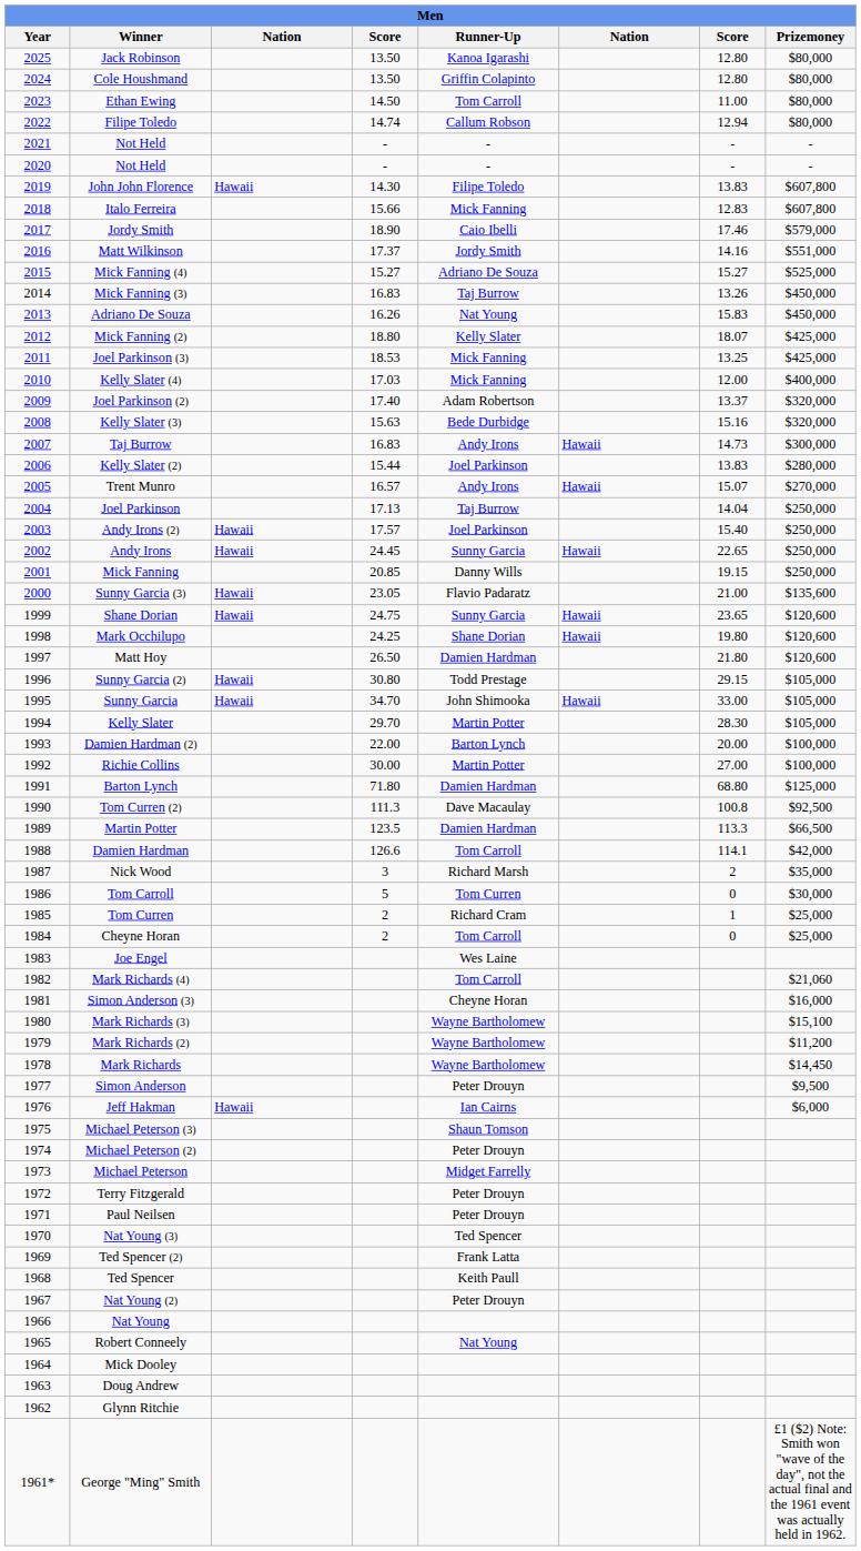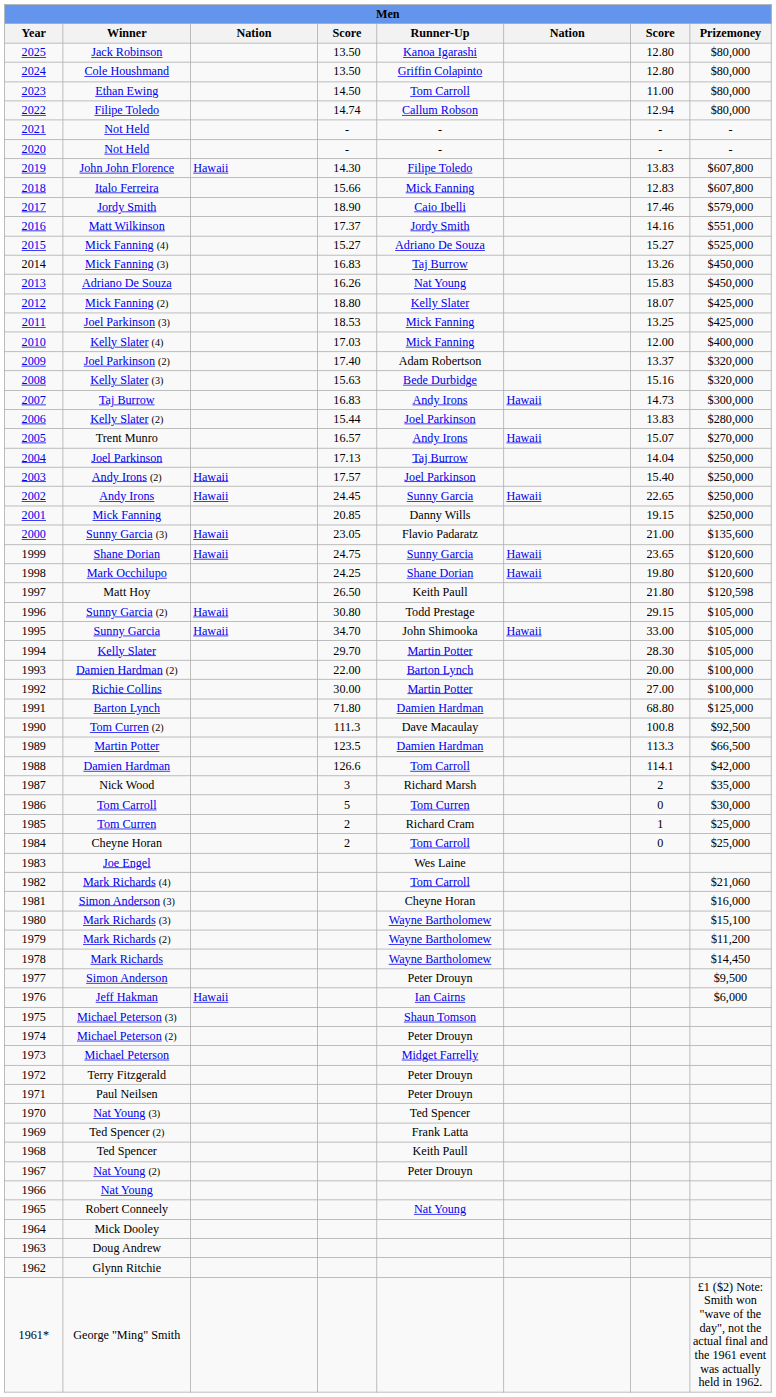 <table class="wikitable" border="1">
 <tr>
 <td colspan="8"  style="text-align:center; background:#6495ed;"><strong>Men</strong></td>
 </tr>
 <tr>
 <th width=70>Year</th>
 <th width=160>Winner</th>
 <th width=160>Nation</th>
 <th width=70>Score</th>
 <th width=160>Runner-Up</th>
 <th width=160>Nation</th>
 <th width=70>Score</th>
 <th width=100>Prizemoney</th>
 </tr>
 <tr>
 <td align=center><a href='#'>2025</a></td>
 <td align=center><a href='#'>Jack Robinson</a></td>
 <td></td>
 <td align=center>13.50</td>
 <td align=center><a href='#'>Kanoa Igarashi</a></td>
 <td></td>
 <td align=center>12.80</td>
 <td align=center>$80,000</td>
 </tr>
 <tr>
 <td align=center><a href='#'>2024</a></td>
 <td align=center><a href='#'>Cole Houshmand</a></td>
 <td></td>
 <td align=center>13.50</td>
 <td align=center><a href='#'>Griffin Colapinto</a></td>
 <td></td>
 <td align=center>12.80</td>
 <td align=center>$80,000</td>
 </tr>
 <tr>
 <td align=center><a href='#'>2023</a></td>
 <td align=center><a href='#'>Ethan Ewing</a></td>
 <td></td>
 <td align=center>14.50</td>
 <td align=center><a href='#'>Tom Carroll</a></td>
 <td></td>
 <td align=center>11.00</td>
 <td align=center>$80,000</td>
 </tr>
 <tr>
 <td align=center><a href='#'>2022</a></td>
 <td align=center><a href='#'>Filipe Toledo</a></td>
 <td></td>
 <td align=center>14.74</td>
 <td align=center><a href='#'>Callum Robson</a></td>
 <td></td>
 <td align=center>12.94</td>
 <td align=center>$80,000</td>
 </tr>
 <tr>
 <td align=center><a href='#'>2021</a></td>
 <td align=center><a href='#'>Not Held</a></td>
 <td></td>
 <td align=center>-</td>
 <td align=center>-</td>
 <td></td>
 <td align=center>-</td>
 <td align=center>-</td>
 </tr>
 <tr>
 <td align=center><a href='#'>2020</a></td>
 <td align=center><a href='#'>Not Held</a></td>
 <td></td>
 <td align=center>-</td>
 <td align=center>-</td>
 <td></td>
 <td align=center>-</td>
 <td align=center>-</td>
 </tr>
 <tr>
 <td align=center><a href='#'>2019</a></td>
 <td align=center><a href='#'>John John Florence</a></td>
 <td> <a href='#'>Hawaii</a></td>
 <td align=center>14.30</td>
 <td align=center><a href='#'>Filipe Toledo</a></td>
 <td></td>
 <td align=center>13.83</td>
 <td align=center>$607,800</td>
 </tr>
 <tr>
 <td align=center><a href='#'>2018</a></td>
 <td align=center><a href='#'>Italo Ferreira</a></td>
 <td></td>
 <td align=center>15.66</td>
 <td align=center><a href='#'>Mick Fanning</a></td>
 <td></td>
 <td align=center>12.83</td>
 <td align=center>$607,800</td>
 </tr>
 <tr>
 <td align=center><a href='#'>2017</a></td>
 <td align=center><a href='#'>Jordy Smith</a></td>
 <td></td>
 <td align=center>18.90</td>
 <td align=center><a href='#'>Caio Ibelli</a></td>
 <td></td>
 <td align=center>17.46</td>
 <td align=center>$579,000</td>
 </tr>
 <tr>
 <td align=center><a href='#'>2016</a></td>
 <td align=center><a href='#'>Matt Wilkinson</a></td>
 <td></td>
 <td align=center>17.37</td>
 <td align=center><a href='#'>Jordy Smith</a></td>
 <td></td>
 <td align=center>14.16</td>
 <td align=center>$551,000</td>
 </tr>
 <tr>
 <td align=center><a href='#'>2015</a></td>
 <td align=center><a href='#'>Mick Fanning</a> <small>(4)</small></td>
 <td></td>
 <td align=center>15.27</td>
 <td align=center><a href='#'>Adriano De Souza</a></td>
 <td></td>
 <td align=center>15.27</td>
 <td align=center>$525,000</td>
 </tr>
 <tr>
 <td align=center>2014</td>
 <td align=center><a href='#'>Mick Fanning</a> <small>(3)</small></td>
 <td></td>
 <td align=center>16.83</td>
 <td align=center><a href='#'>Taj Burrow</a></td>
 <td></td>
 <td align=center>13.26</td>
 <td align=center>$450,000</td>
 </tr>
 <tr>
 <td align=center><a href='#'>2013</a></td>
 <td align=center><a href='#'>Adriano De Souza</a></td>
 <td></td>
 <td align=center>16.26</td>
 <td align=center><a href='#'>Nat Young</a></td>
 <td></td>
 <td align=center>15.83</td>
 <td align=center>$450,000</td>
 </tr>
 <tr>
 <td align=center><a href='#'>2012</a></td>
 <td align=center><a href='#'>Mick Fanning</a> <small>(2)</small></td>
 <td></td>
 <td align=center>18.80</td>
 <td align=center><a href='#'>Kelly Slater</a></td>
 <td></td>
 <td align=center>18.07</td>
 <td align=center>$425,000</td>
 </tr>
 <tr>
 <td align=center><a href='#'>2011</a></td>
 <td align=center><a href='#'>Joel Parkinson</a> <small>(3)</small></td>
 <td></td>
 <td align=center>18.53</td>
 <td align=center><a href='#'>Mick Fanning</a></td>
 <td></td>
 <td align=center>13.25</td>
 <td align=center>$425,000</td>
 </tr>
 <tr>
 <td align=center><a href='#'>2010</a></td>
 <td align=center><a href='#'>Kelly Slater</a> <small>(4)</small></td>
 <td></td>
 <td align=center>17.03</td>
 <td align=center><a href='#'>Mick Fanning</a></td>
 <td></td>
 <td align=center>12.00</td>
 <td align=center>$400,000</td>
 </tr>
 <tr>
 <td align=center><a href='#'>2009</a></td>
 <td align=center><a href='#'>Joel Parkinson</a> <small>(2)</small></td>
 <td></td>
 <td align=center>17.40</td>
 <td align=center>Adam Robertson</td>
 <td></td>
 <td align=center>13.37</td>
 <td align=center>$320,000</td>
 </tr>
 <tr>
 <td align=center><a href='#'>2008</a></td>
 <td align=center><a href='#'>Kelly Slater</a> <small>(3)</small></td>
 <td></td>
 <td align=center>15.63</td>
 <td align=center><a href='#'>Bede Durbidge</a></td>
 <td></td>
 <td align=center>15.16</td>
 <td align=center>$320,000</td>
 </tr>
 <tr>
 <td align=center><a href='#'>2007</a></td>
 <td align=center><a href='#'>Taj Burrow</a></td>
 <td></td>
 <td align=center>16.83</td>
 <td align=center><a href='#'>Andy Irons</a></td>
 <td> <a href='#'>Hawaii</a></td>
 <td align=center>14.73</td>
 <td align=center>$300,000</td>
 </tr>
 <tr>
 <td align=center><a href='#'>2006</a></td>
 <td align=center><a href='#'>Kelly Slater</a> <small>(2)</small></td>
 <td></td>
 <td align=center>15.44</td>
 <td align=center><a href='#'>Joel Parkinson</a></td>
 <td></td>
 <td align=center>13.83</td>
 <td align=center>$280,000</td>
 </tr>
 <tr>
 <td align=center><a href='#'>2005</a></td>
 <td align=center>Trent Munro</td>
 <td></td>
 <td align=center>16.57</td>
 <td align=center><a href='#'>Andy Irons</a></td>
 <td> <a href='#'>Hawaii</a></td>
 <td align=center>15.07</td>
 <td align=center>$270,000</td>
 </tr>
 <tr>
 <td align=center><a href='#'>2004</a></td>
 <td align=center><a href='#'>Joel Parkinson</a></td>
 <td></td>
 <td align=center>17.13</td>
 <td align=center><a href='#'>Taj Burrow</a></td>
 <td></td>
 <td align=center>14.04</td>
 <td align=center>$250,000</td>
 </tr>
 <tr>
 <td align=center><a href='#'>2003</a></td>
 <td align=center><a href='#'>Andy Irons</a> <small>(2)</small></td>
 <td> <a href='#'>Hawaii</a></td>
 <td align=center>17.57</td>
 <td align=center><a href='#'>Joel Parkinson</a></td>
 <td></td>
 <td align=center>15.40</td>
 <td align=center>$250,000</td>
 </tr>
 <tr>
 <td align=center><a href='#'>2002</a></td>
 <td align=center><a href='#'>Andy Irons</a></td>
 <td> <a href='#'>Hawaii</a></td>
 <td align=center>24.45</td>
 <td align=center><a href='#'>Sunny Garcia</a></td>
 <td> <a href='#'>Hawaii</a></td>
 <td align=center>22.65</td>
 <td align=center>$250,000</td>
 </tr>
 <tr>
 <td align=center><a href='#'>2001</a></td>
 <td align=center><a href='#'>Mick Fanning</a></td>
 <td></td>
 <td align=center>20.85</td>
 <td align=center>Danny Wills</td>
 <td></td>
 <td align=center>19.15</td>
 <td align=center>$250,000</td>
 </tr>
 <tr>
 <td align=center><a href='#'>2000</a></td>
 <td align=center><a href='#'>Sunny Garcia</a> <small>(3)</small></td>
 <td> <a href='#'>Hawaii</a></td>
 <td align=center>23.05</td>
 <td align=center>Flavio Padaratz</td>
 <td></td>
 <td align=center>21.00</td>
 <td align=center>$135,600</td>
 </tr>
 <tr>
 <td align=center>1999</td>
 <td align=center><a href='#'>Shane Dorian</a></td>
 <td> <a href='#'>Hawaii</a></td>
 <td align=center>24.75</td>
 <td align=center><a href='#'>Sunny Garcia</a></td>
 <td> <a href='#'>Hawaii</a></td>
 <td align=center>23.65</td>
 <td align=center>$120,600</td>
 </tr>
 <tr>
 <td align=center>1998</td>
 <td align=center><a href='#'>Mark Occhilupo</a></td>
 <td></td>
 <td align=center>24.25</td>
 <td align=center><a href='#'>Shane Dorian</a></td>
 <td> <a href='#'>Hawaii</a></td>
 <td align=center>19.80</td>
 <td align=center>$120,600</td>
 </tr>
 <tr>
 <td align=center>1997</td>
 <td align=center>Matt Hoy</td>
 <td></td>
 <td align=center>26.50</td>
-<td align=center><a href='#'>Damien Hardman</a></td>
+<td align=center>Keith Paull</td>
 <td></td>
 <td align=center>21.80</td>
-<td align=center>$120,600</td>
+<td align=center>$120,598</td>
 </tr>
 <tr>
 <td align=center>1996</td>
 <td align=center><a href='#'>Sunny Garcia</a> <small>(2)</small></td>
 <td> <a href='#'>Hawaii</a></td>
 <td align=center>30.80</td>
 <td align=center>Todd Prestage</td>
 <td></td>
 <td align=center>29.15</td>
 <td align=center>$105,000</td>
 </tr>
 <tr>
 <td align=center>1995</td>
 <td align=center><a href='#'>Sunny Garcia</a></td>
 <td> <a href='#'>Hawaii</a></td>
 <td align=center>34.70</td>
 <td align=center>John Shimooka</td>
 <td> <a href='#'>Hawaii</a></td>
 <td align=center>33.00</td>
 <td align=center>$105,000</td>
 </tr>
 <tr>
 <td align=center>1994</td>
 <td align=center><a href='#'>Kelly Slater</a></td>
 <td></td>
 <td align=center>29.70</td>
 <td align=center><a href='#'>Martin Potter</a></td>
 <td></td>
 <td align=center>28.30</td>
 <td align=center>$105,000</td>
 </tr>
 <tr>
 <td align=center>1993</td>
 <td align=center><a href='#'>Damien Hardman</a> <small>(2)</small></td>
 <td></td>
 <td align=center>22.00</td>
 <td align=center><a href='#'>Barton Lynch</a></td>
 <td></td>
 <td align=center>20.00</td>
 <td align=center>$100,000</td>
 </tr>
 <tr>
 <td align=center>1992</td>
 <td align=center><a href='#'>Richie Collins</a></td>
 <td></td>
 <td align=center>30.00</td>
 <td align=center><a href='#'>Martin Potter</a></td>
 <td></td>
 <td align=center>27.00</td>
 <td align=center>$100,000</td>
 </tr>
 <tr>
 <td align=center>1991</td>
 <td align=center><a href='#'>Barton Lynch</a></td>
 <td></td>
 <td align=center>71.80</td>
 <td align=center><a href='#'>Damien Hardman</a></td>
 <td></td>
 <td align=center>68.80</td>
 <td align=center>$125,000</td>
 </tr>
 <tr>
 <td align=center>1990</td>
 <td align=center><a href='#'>Tom Curren</a> <small>(2)</small></td>
 <td></td>
 <td align=center>111.3</td>
 <td align=center>Dave Macaulay</td>
 <td></td>
 <td align=center>100.8</td>
 <td align=center>$92,500</td>
 </tr>
 <tr>
 <td align=center>1989</td>
 <td align=center><a href='#'>Martin Potter</a></td>
 <td></td>
 <td align=center>123.5</td>
 <td align=center><a href='#'>Damien Hardman</a></td>
 <td></td>
 <td align=center>113.3</td>
 <td align=center>$66,500</td>
 </tr>
 <tr>
 <td align=center>1988</td>
 <td align=center><a href='#'>Damien Hardman</a></td>
 <td></td>
 <td align=center>126.6</td>
 <td align=center><a href='#'>Tom Carroll</a></td>
 <td></td>
 <td align=center>114.1</td>
 <td align=center>$42,000</td>
 </tr>
 <tr>
 <td align=center>1987</td>
 <td align=center>Nick Wood</td>
 <td></td>
 <td align=center>3</td>
 <td align=center>Richard Marsh</td>
 <td></td>
 <td align=center>2</td>
 <td align=center>$35,000</td>
 </tr>
 <tr>
 <td align=center>1986</td>
 <td align=center><a href='#'>Tom Carroll</a></td>
 <td></td>
 <td align=center>5</td>
 <td align=center><a href='#'>Tom Curren</a></td>
 <td></td>
 <td align=center>0</td>
 <td align=center>$30,000</td>
 </tr>
 <tr>
 <td align=center>1985</td>
 <td align=center><a href='#'>Tom Curren</a></td>
 <td></td>
 <td align=center>2</td>
 <td align=center>Richard Cram</td>
 <td></td>
 <td align=center>1</td>
 <td align=center>$25,000</td>
 </tr>
 <tr>
 <td align=center>1984</td>
 <td align=center>Cheyne Horan</td>
 <td></td>
 <td align=center>2</td>
 <td align=center><a href='#'>Tom Carroll</a></td>
 <td></td>
 <td align=center>0</td>
 <td align=center>$25,000</td>
 </tr>
 <tr>
 <td align=center>1983</td>
 <td align=center><a href='#'>Joe Engel</a></td>
 <td></td>
 <td align=center></td>
 <td align=center>Wes Laine</td>
 <td></td>
 <td align=center></td>
 <td align=center></td>
 </tr>
 <tr>
 <td align=center>1982</td>
 <td align=center><a href='#'>Mark Richards</a> <small>(4)</small></td>
 <td></td>
 <td align=center></td>
 <td align=center><a href='#'>Tom Carroll</a></td>
 <td></td>
 <td align=center></td>
 <td align=center>$21,060</td>
 </tr>
 <tr>
 <td align=center>1981</td>
 <td align=center><a href='#'>Simon Anderson</a> <small>(3)</small></td>
 <td></td>
 <td align=center></td>
 <td align=center>Cheyne Horan</td>
 <td></td>
 <td align=center></td>
 <td align=center>$16,000</td>
 </tr>
 <tr>
 <td align=center>1980</td>
 <td align=center><a href='#'>Mark Richards</a> <small>(3)</small></td>
 <td></td>
 <td align=center></td>
 <td align=center><a href='#'>Wayne Bartholomew</a></td>
 <td></td>
 <td align=center></td>
 <td align=center>$15,100</td>
 </tr>
 <tr>
 <td align=center>1979</td>
 <td align=center><a href='#'>Mark Richards</a> <small>(2)</small></td>
 <td></td>
 <td align=center></td>
 <td align=center><a href='#'>Wayne Bartholomew</a></td>
 <td></td>
 <td align=center></td>
 <td align=center>$11,200</td>
 </tr>
 <tr>
 <td align=center>1978</td>
 <td align=center><a href='#'>Mark Richards</a></td>
 <td></td>
 <td align=center></td>
 <td align=center><a href='#'>Wayne Bartholomew</a></td>
 <td></td>
 <td align=center></td>
 <td align=center>$14,450</td>
 </tr>
 <tr>
 <td align=center>1977</td>
 <td align=center><a href='#'>Simon Anderson</a></td>
 <td></td>
 <td align=center></td>
 <td align=center>Peter Drouyn</td>
 <td></td>
 <td align=center></td>
 <td align=center>$9,500</td>
 </tr>
 <tr>
 <td align=center>1976</td>
 <td align=center><a href='#'>Jeff Hakman</a></td>
 <td> <a href='#'>Hawaii</a></td>
 <td align=center></td>
 <td align=center><a href='#'>Ian Cairns</a></td>
 <td></td>
 <td align=center></td>
 <td align=center>$6,000</td>
 </tr>
 <tr>
 <td align=center>1975</td>
 <td align=center><a href='#'>Michael Peterson</a> <small>(3)</small></td>
 <td></td>
 <td align=center></td>
 <td align=center><a href='#'>Shaun Tomson</a></td>
 <td></td>
 <td align=center></td>
 <td align=center></td>
 </tr>
 <tr>
 <td align=center>1974</td>
 <td align=center><a href='#'>Michael Peterson</a> <small>(2)</small></td>
 <td></td>
 <td align=center></td>
 <td align=center>Peter Drouyn</td>
 <td></td>
 <td align=center></td>
 <td align=center></td>
 </tr>
 <tr>
 <td align=center>1973</td>
 <td align=center><a href='#'>Michael Peterson</a></td>
 <td></td>
 <td align=center></td>
 <td align=center><a href='#'>Midget Farrelly</a></td>
 <td></td>
 <td align=center></td>
 <td align=center></td>
 </tr>
 <tr>
 <td align=center>1972</td>
 <td align=center>Terry Fitzgerald</td>
 <td></td>
 <td align=center></td>
 <td align=center>Peter Drouyn</td>
 <td></td>
 <td align=center></td>
 <td align=center></td>
 </tr>
 <tr>
 <td align=center>1971</td>
 <td align=center>Paul Neilsen</td>
 <td></td>
 <td align=center></td>
 <td align=center>Peter Drouyn</td>
 <td></td>
 <td align=center></td>
 <td align=center></td>
 </tr>
 <tr>
 <td align=center>1970</td>
 <td align=center><a href='#'>Nat Young</a> <small>(3)</small></td>
 <td></td>
 <td align=center></td>
 <td align=center>Ted Spencer</td>
 <td></td>
 <td align=center></td>
 <td align=center></td>
 </tr>
 <tr>
 <td align=center>1969</td>
 <td align=center>Ted Spencer <small>(2)</small></td>
 <td></td>
 <td align=center></td>
 <td align=center>Frank Latta</td>
 <td></td>
 <td align=center></td>
 <td align=center></td>
 </tr>
 <tr>
 <td align=center>1968</td>
 <td align=center>Ted Spencer</td>
 <td></td>
 <td align=center></td>
 <td align=center>Keith Paull</td>
 <td></td>
 <td align=center></td>
 <td align=center></td>
 </tr>
 <tr>
 <td align=center>1967</td>
 <td align=center><a href='#'>Nat Young</a> <small>(2)</small></td>
 <td></td>
 <td align=center></td>
 <td align=center>Peter Drouyn</td>
 <td></td>
 <td align=center></td>
 <td align=center></td>
 </tr>
 <tr>
 <td align=center>1966</td>
 <td align=center><a href='#'>Nat Young</a></td>
 <td></td>
 <td align=center></td>
 <td align=center></td>
 <td></td>
 <td align=center></td>
 <td align=center></td>
 </tr>
 <tr>
 <td align=center>1965</td>
 <td align=center>Robert Conneely</td>
 <td></td>
 <td align=center></td>
 <td align=center><a href='#'>Nat Young</a></td>
 <td></td>
 <td align=center></td>
 <td align=center></td>
 </tr>
 <tr>
 <td align=center>1964</td>
 <td align=center>Mick Dooley</td>
 <td></td>
 <td align=center></td>
 <td align=center></td>
 <td></td>
 <td align=center></td>
 <td align=center></td>
 </tr>
 <tr>
 <td align=center>1963</td>
 <td align=center>Doug Andrew</td>
 <td></td>
 <td align=center></td>
 <td align=center></td>
 <td></td>
 <td align=center></td>
 <td align=center></td>
 </tr>
 <tr>
 <td align=center>1962</td>
 <td align=center>Glynn Ritchie</td>
 <td></td>
 <td align=center></td>
 <td align=center></td>
 <td></td>
 <td align=center></td>
 <td align=center></td>
 </tr>
 <tr>
 <td align=center>1961*</td>
 <td align=center>George "Ming" Smith</td>
 <td></td>
 <td align=center></td>
 <td align=center></td>
 <td></td>
 <td align=center></td>
 <td align=center>£1 ($2) Note: Smith won "wave of the day", not the actual final and the 1961 event was actually held in 1962.</td>
 </tr>
 </table>
